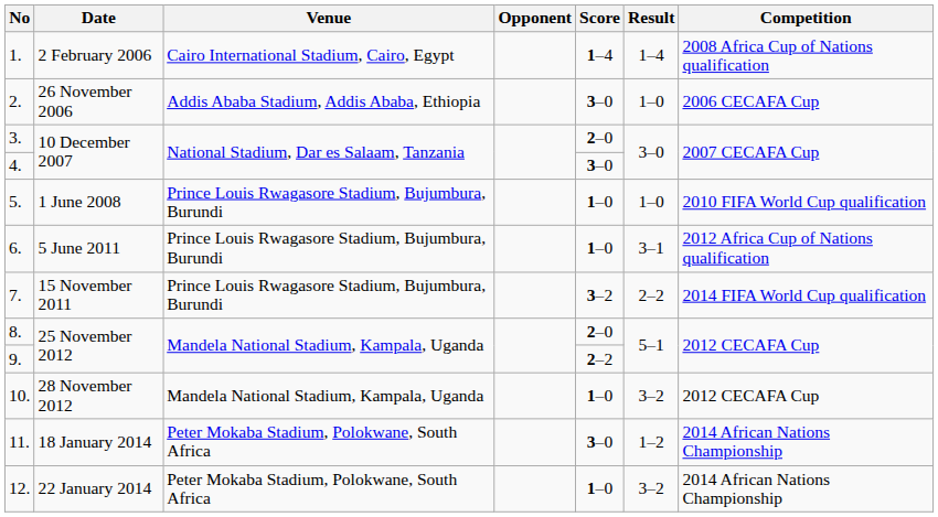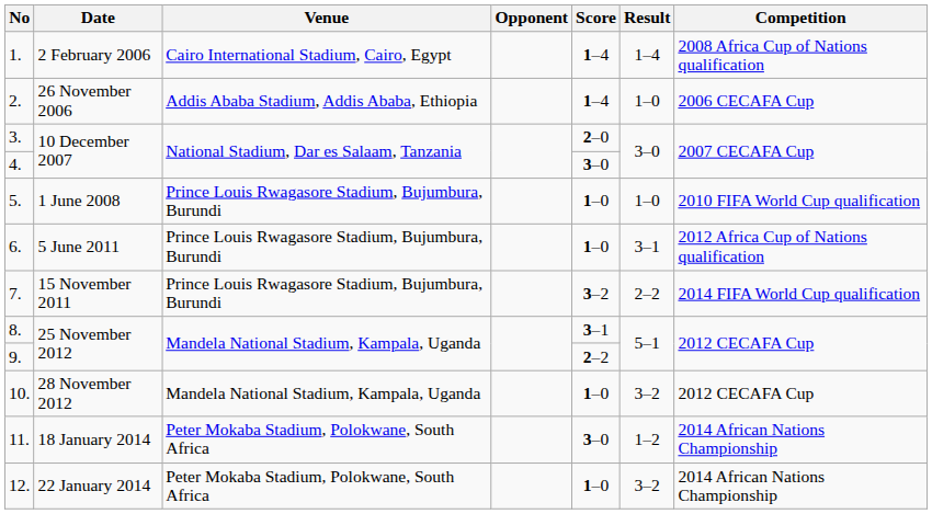 <table class="wikitable" style="font-size:100%;">
 <tr>
 <th>No</th>
 <th>Date</th>
 <th>Venue</th>
 <th>Opponent</th>
 <th>Score</th>
 <th>Result</th>
 <th>Competition</th>
 </tr>
 <tr>
 <td>1.</td>
 <td>2 February 2006</td>
 <td><a href='#'>Cairo International Stadium</a>, <a href='#'>Cairo</a>, Egypt</td>
 <td></td>
 <td align=center><strong>1</strong>–4</td>
 <td align=center>1–4</td>
 <td><a href='#'>2008 Africa Cup of Nations qualification</a></td>
 </tr>
 <tr>
 <td>2.</td>
 <td>26 November 2006</td>
 <td><a href='#'>Addis Ababa Stadium</a>, <a href='#'>Addis Ababa</a>, Ethiopia</td>
 <td></td>
-<td align=center><strong>3</strong>–0</td>
+<td align=center><strong>1</strong>–4</td>
 <td align=center>1–0</td>
 <td><a href='#'>2006 CECAFA Cup</a></td>
 </tr>
 <tr>
 <td>3.</td>
 <td rowspan="2">10 December 2007</td>
 <td rowspan="2"><a href='#'>National Stadium</a>, <a href='#'>Dar es Salaam</a>, <a href='#'>Tanzania</a></td>
 <td rowspan="2"></td>
 <td align=center><strong>2</strong>–0</td>
 <td rowspan="2" style="text-align:center">3–0</td>
 <td rowspan="2"><a href='#'>2007 CECAFA Cup</a></td>
 </tr>
 <tr>
 <td>4.</td>
 <td align=center><strong>3</strong>–0</td>
 </tr>
 <tr>
 <td>5.</td>
 <td>1 June 2008</td>
 <td><a href='#'>Prince Louis Rwagasore Stadium</a>, <a href='#'>Bujumbura</a>, Burundi</td>
 <td></td>
 <td align=center><strong>1</strong>–0</td>
 <td align=center>1–0</td>
 <td><a href='#'>2010 FIFA World Cup qualification</a></td>
 </tr>
 <tr>
 <td>6.</td>
 <td>5 June 2011</td>
 <td>Prince Louis Rwagasore Stadium, Bujumbura, Burundi</td>
 <td></td>
 <td align=center><strong>1</strong>–0</td>
 <td align=center>3–1</td>
 <td><a href='#'>2012 Africa Cup of Nations qualification</a></td>
 </tr>
 <tr>
 <td>7.</td>
 <td>15 November 2011</td>
 <td>Prince Louis Rwagasore Stadium, Bujumbura, Burundi</td>
 <td></td>
 <td align=center><strong>3</strong>–2</td>
 <td align=center>2–2</td>
 <td><a href='#'>2014 FIFA World Cup qualification</a></td>
 </tr>
 <tr>
 <td>8.</td>
 <td rowspan="2">25 November 2012</td>
 <td rowspan="2"><a href='#'>Mandela National Stadium</a>, <a href='#'>Kampala</a>, Uganda</td>
 <td rowspan="2"></td>
-<td align=center><strong>2</strong>–0</td>
+<td align=center><strong>3</strong>–1</td>
 <td rowspan="2" style="text-align:center">5–1</td>
 <td rowspan="2"><a href='#'>2012 CECAFA Cup</a></td>
 </tr>
 <tr>
 <td>9.</td>
 <td align=center><strong>2</strong>–2</td>
 </tr>
 <tr>
 <td>10.</td>
 <td>28 November 2012</td>
 <td>Mandela National Stadium, Kampala, Uganda</td>
 <td></td>
 <td align=center><strong>1</strong>–0</td>
 <td align=center>3–2</td>
 <td>2012 CECAFA Cup</td>
 </tr>
 <tr>
 <td>11.</td>
 <td>18 January 2014</td>
 <td><a href='#'>Peter Mokaba Stadium</a>, <a href='#'>Polokwane</a>, South Africa</td>
 <td></td>
 <td align=center><strong>3</strong>–0</td>
 <td align=center>1–2</td>
 <td><a href='#'>2014 African Nations Championship</a></td>
 </tr>
 <tr>
 <td>12.</td>
 <td>22 January 2014</td>
 <td>Peter Mokaba Stadium, Polokwane, South Africa</td>
 <td></td>
 <td align=center><strong>1</strong>–0</td>
 <td align=center>3–2</td>
 <td>2014 African Nations Championship</td>
 </tr>
 </table>
